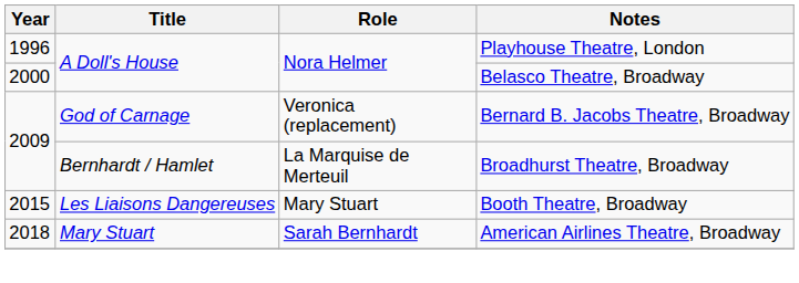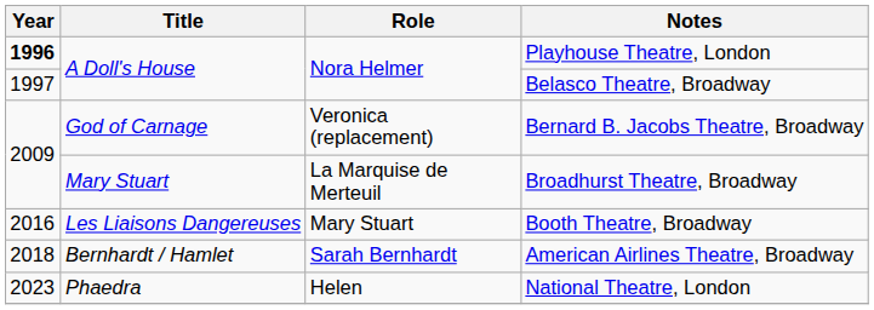 <table class="wikitable sortable">
 <tr>
 <th width="37px">Year</th>
 <th>Title</th>
 <th width="165px">Role</th>
 <th>Notes</th>
 </tr>
 <tr>
-<td>1996</td>
+<td><strong>1996</strong></td>
 <td rowspan="2"><em><a href='#'>A Doll's House</a></em></td>
 <td rowspan="2"><a href='#'>Nora Helmer</a></td>
 <td><a href='#'>Playhouse Theatre</a>, London</td>
 </tr>
 <tr>
-<td>2000</td>
+<td>1997</td>
 <td><a href='#'>Belasco Theatre</a>, Broadway</td>
 </tr>
 <tr>
 <td rowspan="2">2009</td>
 <td><em><a href='#'>God of Carnage</a></em></td>
 <td>Veronica (replacement)</td>
 <td><a href='#'>Bernard B. Jacobs Theatre</a>, Broadway</td>
 </tr>
 <tr>
-<td><em>Bernhardt / Hamlet</em></td>
+<td><em><a href='#'>Mary Stuart</a></em></td>
 <td>La Marquise de Merteuil</td>
 <td><a href='#'>Broadhurst Theatre</a>, Broadway</td>
 </tr>
 <tr>
-<td>2015</td>
+<td>2016</td>
 <td><em><a href='#'>Les Liaisons Dangereuses</a></em></td>
 <td>Mary Stuart</td>
 <td><a href='#'>Booth Theatre</a>, Broadway</td>
 </tr>
 <tr>
 <td>2018</td>
-<td><em><a href='#'>Mary Stuart</a></em></td>
+<td><em>Bernhardt / Hamlet</em></td>
 <td><a href='#'>Sarah Bernhardt</a></td>
 <td><a href='#'>American Airlines Theatre</a>, Broadway</td>
 </tr>
 <tr>
+<td>2023</td>
+<td><em>Phaedra</em></td>
+<td>Helen</td>
+<td><a href='#'>National Theatre</a>, London</td>
+</tr>
+<tr>
 </tr>
 </table>
